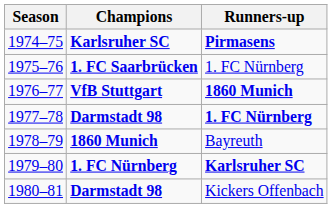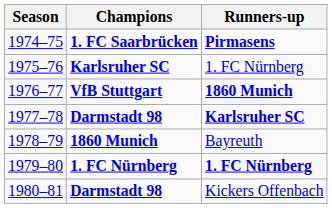 <table class="wikitable">
 <tr>
 <th>Season</th>
 <th>Champions</th>
 <th>Runners-up</th>
 </tr>
 <tr>
 <td><a href='#'>1974–75</a></td>
-<td><strong><a href='#'>Karlsruher SC</a></strong></td>
+<td><strong><a href='#'>1. FC Saarbrücken</a></strong></td>
 <td><strong><a href='#'>Pirmasens</a></strong></td>
 </tr>
 <tr>
 <td><a href='#'>1975–76</a></td>
-<td><strong><a href='#'>1. FC Saarbrücken</a></strong></td>
+<td><strong><a href='#'>Karlsruher SC</a></strong></td>
 <td><a href='#'>1. FC Nürnberg</a></td>
 </tr>
 <tr>
 <td><a href='#'>1976–77</a></td>
 <td><strong><a href='#'>VfB Stuttgart</a></strong></td>
 <td><strong><a href='#'>1860 Munich</a></strong></td>
 </tr>
 <tr>
 <td><a href='#'>1977–78</a></td>
 <td><strong><a href='#'>Darmstadt 98</a></strong></td>
-<td><strong><a href='#'>1. FC Nürnberg</a></strong></td>
+<td><strong><a href='#'>Karlsruher SC</a></strong></td>
 </tr>
 <tr>
 <td><a href='#'>1978–79</a></td>
 <td><strong><a href='#'>1860 Munich</a></strong></td>
 <td><a href='#'>Bayreuth</a></td>
 </tr>
 <tr>
 <td><a href='#'>1979–80</a></td>
 <td><strong><a href='#'>1. FC Nürnberg</a></strong></td>
-<td><strong><a href='#'>Karlsruher SC</a></strong></td>
+<td><strong><a href='#'>1. FC Nürnberg</a></strong></td>
 </tr>
 <tr>
 <td><a href='#'>1980–81</a></td>
 <td><strong><a href='#'>Darmstadt 98</a></strong></td>
 <td><a href='#'>Kickers Offenbach</a></td>
 </tr>
 </table>
